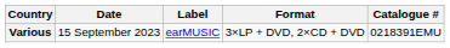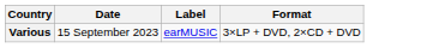 <table class="wikitable plainrowheaders">
 <tr>
 <th scope="col">Country</th>
 <th scope="col">Date</th>
 <th scope="col">Label</th>
 <th scope="col">Format</th>
-<th scope="col">Catalogue #</th>
 </tr>
 <tr>
 <th scope="row">Various</th>
 <td>15 September 2023</td>
 <td><a href='#'>earMUSIC</a></td>
 <td>3×LP + DVD, 2×CD + DVD</td>
-<td>0218391EMU</td>
 </tr>
 </table>
